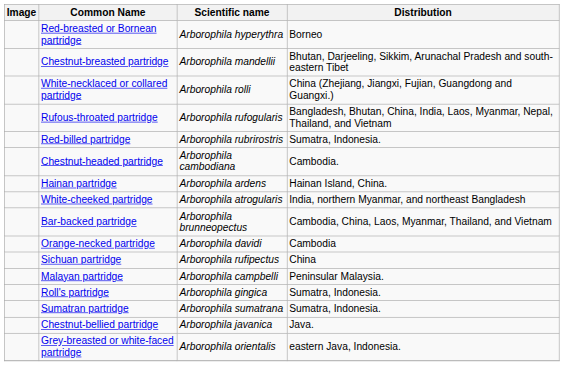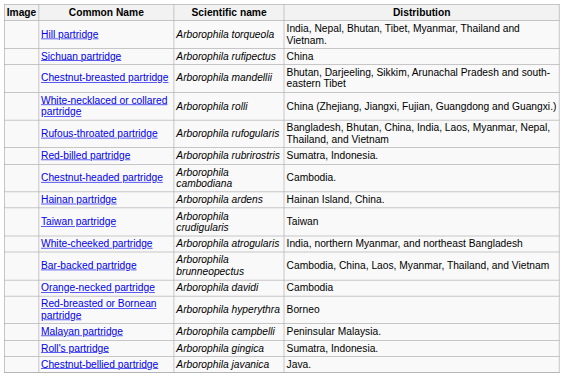 <table class="wikitable">
 <tr>
 <th>Image</th>
 <th>Common Name</th>
 <th>Scientific name</th>
 <th>Distribution</th>
 </tr>
 <tr>
 <td></td>
-<td><a href='#'>Red-breasted or Bornean partridge</a></td>
-<td><em>Arborophila hyperythra</em></td>
-<td>Borneo</td>
+<td><a href='#'>Hill partridge</a></td>
+<td><em>Arborophila torqueola</em></td>
+<td>India, Nepal, Bhutan, Tibet, Myanmar, Thailand and Vietnam.</td>
+</tr>
+<tr>
+<td></td>
+<td><a href='#'>Sichuan partridge</a></td>
+<td><em>Arborophila rufipectus</em></td>
+<td>China</td>
 </tr>
 <tr>
 <td></td>
 <td><a href='#'>Chestnut-breasted partridge</a></td>
 <td><em>Arborophila mandellii</em></td>
 <td>Bhutan, Darjeeling, Sikkim, Arunachal Pradesh and south-eastern Tibet</td>
 </tr>
 <tr>
 <td></td>
 <td><a href='#'>White-necklaced or collared partridge</a></td>
 <td><em>Arborophila rolli</em></td>
 <td>China (Zhejiang, Jiangxi, Fujian, Guangdong and Guangxi.)</td>
 </tr>
 <tr>
 <td></td>
 <td><a href='#'>Rufous-throated partridge</a></td>
 <td><em>Arborophila rufogularis</em></td>
 <td>Bangladesh, Bhutan, China, India, Laos, Myanmar, Nepal, Thailand, and Vietnam</td>
 </tr>
 <tr>
 <td></td>
 <td><a href='#'>Red-billed partridge</a></td>
 <td><em>Arborophila rubrirostris</em></td>
 <td>Sumatra, Indonesia.</td>
 </tr>
 <tr>
 <td></td>
 <td><a href='#'>Chestnut-headed partridge</a></td>
 <td><em>Arborophila cambodiana</em></td>
 <td>Cambodia.</td>
 </tr>
 <tr>
 <td></td>
 <td><a href='#'>Hainan partridge</a></td>
 <td><em>Arborophila ardens</em></td>
 <td>Hainan Island, China.</td>
 </tr>
 <tr>
 <td></td>
+<td><a href='#'>Taiwan partridge</a></td>
+<td><em>Arborophila crudigularis</em></td>
+<td>Taiwan</td>
+</tr>
+<tr>
+<td></td>
 <td><a href='#'>White-cheeked partridge</a></td>
 <td><em>Arborophila atrogularis</em></td>
 <td>India, northern Myanmar, and northeast Bangladesh</td>
 </tr>
 <tr>
 <td></td>
 <td><a href='#'>Bar-backed partridge</a></td>
 <td><em>Arborophila brunneopectus</em></td>
 <td>Cambodia, China, Laos, Myanmar, Thailand, and Vietnam</td>
 </tr>
 <tr>
 <td></td>
 <td><a href='#'>Orange-necked partridge</a></td>
 <td><em>Arborophila davidi</em></td>
 <td>Cambodia</td>
 </tr>
 <tr>
 <td></td>
-<td><a href='#'>Sichuan partridge</a></td>
-<td><em>Arborophila rufipectus</em></td>
-<td>China</td>
+<td><a href='#'>Red-breasted or Bornean partridge</a></td>
+<td><em>Arborophila hyperythra</em></td>
+<td>Borneo</td>
 </tr>
 <tr>
 <td></td>
 <td><a href='#'>Malayan partridge</a></td>
 <td><em>Arborophila campbelli</em></td>
 <td>Peninsular Malaysia.</td>
 </tr>
 <tr>
 <td></td>
 <td><a href='#'>Roll's partridge</a></td>
 <td><em>Arborophila gingica</em></td>
 <td>Sumatra, Indonesia.</td>
 </tr>
 <tr>
 <td></td>
-<td><a href='#'>Sumatran partridge</a></td>
-<td><em>Arborophila sumatrana</em></td>
-<td>Sumatra, Indonesia.</td>
-</tr>
-<tr>
-<td></td>
 <td><a href='#'>Chestnut-bellied partridge</a></td>
 <td><em>Arborophila javanica</em></td>
 <td>Java.</td>
 </tr>
 <tr>
-<td></td>
-<td><a href='#'>Grey-breasted or white-faced partridge</a></td>
-<td><em>Arborophila orientalis</em></td>
-<td>eastern Java, Indonesia.</td>
-</tr>
-<tr>
 </tr>
 </table>
